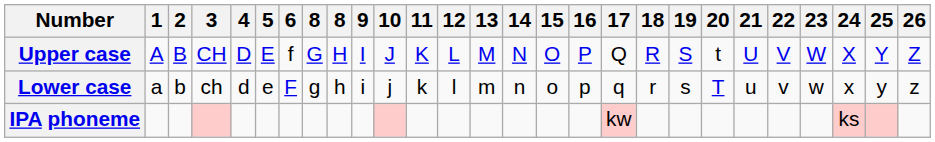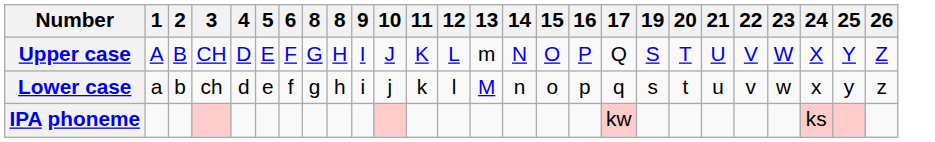 <table class="wikitable" style="text-align:center; table-layout:fixed">
 <tr>
 <th>Number</th>
 <th>1</th>
 <th>2</th>
 <th>3</th>
 <th>4</th>
 <th>5</th>
 <th>6</th>
 <th>8</th>
 <th>8</th>
 <th>9</th>
 <th>10</th>
 <th>11</th>
 <th>12</th>
 <th>13</th>
 <th>14</th>
 <th>15</th>
 <th>16</th>
 <th>17</th>
-<th>18</th>
 <th>19</th>
 <th>20</th>
 <th>21</th>
 <th>22</th>
 <th>23</th>
 <th>24</th>
 <th>25</th>
 <th>26</th>
 </tr>
 <tr>
 <th><a href='#'>Upper case</a></th>
 <td><a href='#'>A</a></td>
 <td><a href='#'>B</a></td>
 <td><a href='#'>CH</a></td>
 <td><a href='#'>D</a></td>
 <td><a href='#'>E</a></td>
-<td>f</td>
+<td><a href='#'>F</a></td>
 <td><a href='#'>G</a></td>
 <td><a href='#'>H</a></td>
 <td><a href='#'>I</a></td>
 <td><a href='#'>J</a></td>
 <td><a href='#'>K</a></td>
 <td><a href='#'>L</a></td>
-<td><a href='#'>M</a></td>
+<td>m</td>
 <td><a href='#'>N</a></td>
 <td><a href='#'>O</a></td>
 <td><a href='#'>P</a></td>
 <td>Q</td>
-<td><a href='#'>R</a></td>
 <td><a href='#'>S</a></td>
-<td>t</td>
+<td><a href='#'>T</a></td>
 <td><a href='#'>U</a></td>
 <td><a href='#'>V</a></td>
 <td><a href='#'>W</a></td>
 <td><a href='#'>X</a></td>
 <td><a href='#'>Y</a></td>
 <td><a href='#'>Z</a></td>
 </tr>
 <tr>
 <th><a href='#'>Lower case</a></th>
 <td>a</td>
 <td>b</td>
 <td>ch</td>
 <td>d</td>
 <td>e</td>
-<td><a href='#'>F</a></td>
+<td>f</td>
 <td>g</td>
 <td>h</td>
 <td>i</td>
 <td>j</td>
 <td>k</td>
 <td>l</td>
-<td>m</td>
+<td><a href='#'>M</a></td>
 <td>n</td>
 <td>o</td>
 <td>p</td>
 <td>q</td>
-<td>r</td>
 <td>s</td>
-<td><a href='#'>T</a></td>
+<td>t</td>
 <td>u</td>
 <td>v</td>
 <td>w</td>
 <td>x</td>
 <td>y</td>
 <td>z</td>
 </tr>
 <tr>
 <th><a href='#'>IPA</a> <a href='#'>phoneme</a></th>
 <td></td>
 <td></td>
 <td style="background-color:#fcc"></td>
 <td></td>
 <td></td>
 <td></td>
 <td></td>
 <td></td>
 <td></td>
 <td style="background-color:#fcc"></td>
 <td></td>
 <td></td>
 <td></td>
 <td></td>
 <td></td>
 <td></td>
 <td style="background-color:#fcc">kw</td>
 <td></td>
 <td></td>
 <td></td>
 <td></td>
 <td></td>
-<td></td>
 <td style="background-color:#fcc">ks</td>
 <td style="background-color:#fcc"></td>
 <td></td>
 </tr>
 </table>
